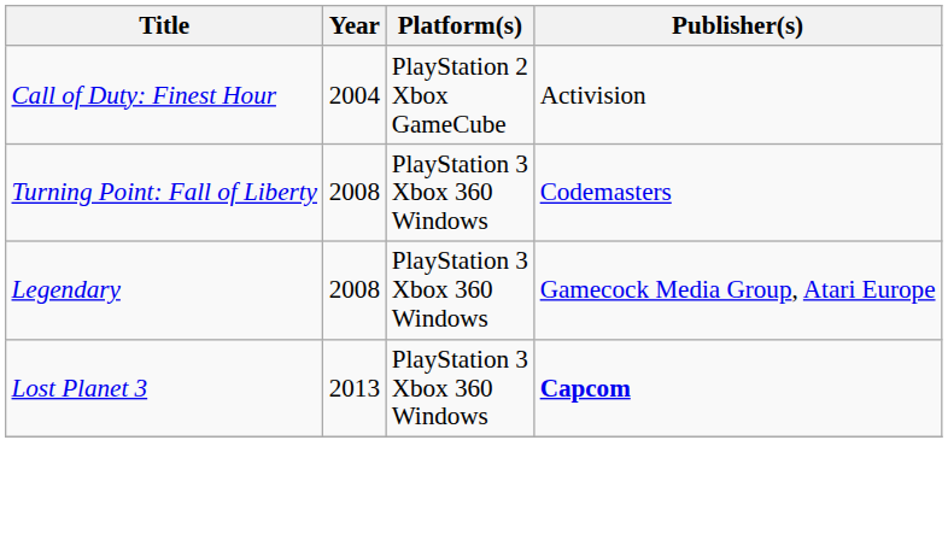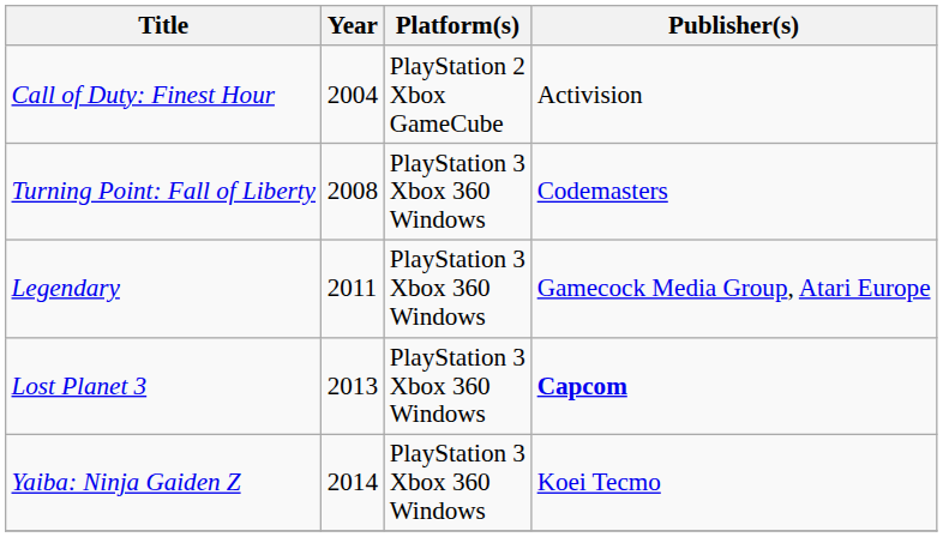 <table class="wikitable sortable">
 <tr>
 <th>Title</th>
 <th>Year</th>
 <th>Platform(s)</th>
 <th>Publisher(s)</th>
 </tr>
 <tr>
 <td><em><a href='#'>Call of Duty: Finest Hour</a></em></td>
 <td>2004</td>
 <td>PlayStation 2<br>Xbox<br>GameCube</td>
 <td>Activision</td>
 </tr>
 <tr>
 <td><em><a href='#'>Turning Point: Fall of Liberty</a></em></td>
 <td>2008</td>
 <td>PlayStation 3<br>Xbox 360<br>Windows</td>
 <td><a href='#'>Codemasters</a></td>
 </tr>
 <tr>
 <td><em><a href='#'>Legendary</a></em></td>
-<td>2008</td>
+<td>2011</td>
 <td>PlayStation 3<br>Xbox 360<br>Windows</td>
 <td><a href='#'>Gamecock Media Group</a>, <a href='#'>Atari Europe</a></td>
 </tr>
 <tr>
 <td><em><a href='#'>Lost Planet 3</a></em></td>
 <td>2013</td>
 <td>PlayStation 3<br>Xbox 360<br>Windows</td>
 <td><strong><a href='#'>Capcom</a></strong></td>
 </tr>
 <tr>
+<td><em><a href='#'>Yaiba: Ninja Gaiden Z</a></em></td>
+<td>2014</td>
+<td>PlayStation 3<br>Xbox 360<br>Windows</td>
+<td><a href='#'>Koei Tecmo</a></td>
+</tr>
+<tr>
 </tr>
 </table>
